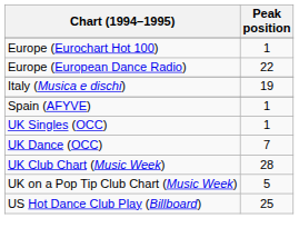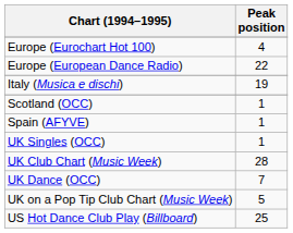 <table class="wikitable sortable">
 <tr>
 <th>Chart (1994–1995)</th>
 <th>Peak<br>position</th>
 </tr>
 <tr>
 </tr>
 <tr>
 </tr>
 <tr>
 </tr>
 <tr>
 <td>Europe (<a href='#'>Eurochart Hot 100</a>)</td>
-<td style="text-align:center;">1</td>
+<td style="text-align:center;">4</td>
 </tr>
 <tr>
 <td>Europe (<a href='#'>European Dance Radio</a>)</td>
 <td style="text-align:center;">22</td>
 </tr>
 <tr>
 </tr>
 <tr>
 <td>Italy (<em><a href='#'>Musica e dischi</a></em>)</td>
 <td style="text-align:center;">19</td>
 </tr>
 <tr>
 </tr>
 <tr>
 </tr>
 <tr>
 </tr>
 <tr>
+<td>Scotland (<a href='#'>OCC</a>)</td>
+<td style="text-align:center;">1</td>
+</tr>
+<tr>
 <td>Spain (<a href='#'>AFYVE</a>)</td>
 <td style="text-align:center;">1</td>
 </tr>
 <tr>
 <td><a href='#'>UK Singles</a> (<a href='#'>OCC</a>)</td>
 <td style="text-align:center;">1</td>
 </tr>
 <tr>
+<td><a href='#'>UK Club Chart</a> (<em><a href='#'>Music Week</a></em>)</td>
+<td style="text-align:center;">28</td>
+</tr>
+<tr>
 <td><a href='#'>UK Dance</a> (<a href='#'>OCC</a>)</td>
 <td style="text-align:center;">7</td>
-</tr>
-<tr>
-<td><a href='#'>UK Club Chart</a> (<em><a href='#'>Music Week</a></em>)</td>
-<td style="text-align:center;">28</td>
 </tr>
 <tr>
 <td>UK on a Pop Tip Club Chart (<em><a href='#'>Music Week</a></em>)</td>
 <td style="text-align:center;">5</td>
 </tr>
 <tr>
 <td>US <a href='#'>Hot Dance Club Play</a> (<em><a href='#'>Billboard</a></em>)</td>
 <td style="text-align:center;">25</td>
 </tr>
 </table>
